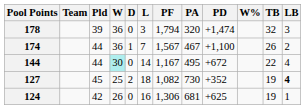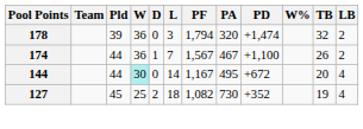 <table class="wikitable sortable">
 <tr>
 <th>Pool Points</th>
 <th>Team</th>
 <th>Pld</th>
 <th>W</th>
 <th>D</th>
 <th>L</th>
 <th>PF</th>
 <th>PA</th>
 <th>PD</th>
 <th>W%</th>
 <th>TB</th>
 <th>LB</th>
 </tr>
 <tr>
 <th>178</th>
 <td></td>
 <td>39</td>
 <td>36</td>
 <td>0</td>
 <td>3</td>
 <td>1,794</td>
 <td>320</td>
 <td>+1,474</td>
 <td></td>
 <td>32</td>
-<td>3</td>
+<td>2</td>
 </tr>
 <tr>
 <th>174</th>
 <td></td>
 <td>44</td>
 <td>36</td>
 <td>1</td>
 <td>7</td>
 <td>1,567</td>
 <td>467</td>
 <td>+1,100</td>
 <td></td>
 <td>26</td>
 <td>2</td>
 </tr>
 <tr>
 <th>144</th>
 <td></td>
 <td>44</td>
 <td style="background: paleturquoise;">30</td>
 <td>0</td>
 <td>14</td>
 <td>1,167</td>
 <td>495</td>
 <td>+672</td>
 <td></td>
-<td>22</td>
+<td>20</td>
 <td>4</td>
 </tr>
 <tr>
 <th>127</th>
 <td></td>
 <td>45</td>
 <td>25</td>
 <td>2</td>
 <td>18</td>
 <td>1,082</td>
 <td>730</td>
 <td>+352</td>
 <td></td>
 <td>19</td>
-<td><strong>4</strong></td>
-</tr>
-<tr>
-<th>124</th>
-<td></td>
-<td>42</td>
-<td>26</td>
-<td>0</td>
-<td>16</td>
-<td>1,306</td>
-<td>681</td>
-<td>+625</td>
-<td></td>
-<td>19</td>
-<td>1</td>
+<td>4</td>
 </tr>
 </table>
